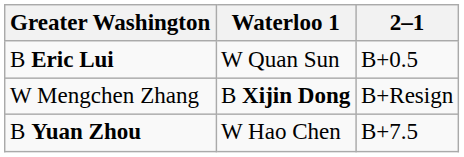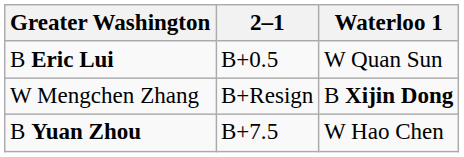 <table class="wikitable">
 <tr>
 <th>Greater Washington</th>
+<th>2–1</th>
 <th>Waterloo 1</th>
-<th>2–1</th>
 </tr>
 <tr>
 <td>B <strong>Eric Lui</strong></td>
+<td>B+0.5</td>
 <td>W Quan Sun</td>
-<td>B+0.5</td>
 </tr>
 <tr>
 <td>W Mengchen Zhang</td>
+<td>B+Resign</td>
 <td>B <strong>Xijin Dong</strong></td>
-<td>B+Resign</td>
 </tr>
 <tr>
 <td>B <strong>Yuan Zhou</strong></td>
+<td>B+7.5</td>
 <td>W Hao Chen</td>
-<td>B+7.5</td>
 </tr>
 </table>
